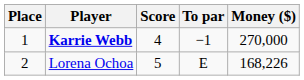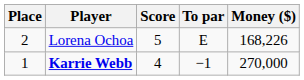 <table class="wikitable">
 <tr>
 <th>Place</th>
 <th>Player</th>
 <th>Score</th>
 <th>To par</th>
 <th>Money ($)</th>
 </tr>
 <tr>
+<td align=center>2</td>
+<td> <a href='#'>Lorena Ochoa</a></td>
+<td align=center>5</td>
+<td align=center>E</td>
+<td align=center>168,226</td>
+</tr>
+<tr>
 <td align=center>1</td>
 <td> <strong><a href='#'>Karrie Webb</a></strong></td>
 <td align=center>4</td>
 <td align=center>−1</td>
 <td align=center>270,000</td>
 </tr>
-<tr>
-<td align=center>2</td>
-<td> <a href='#'>Lorena Ochoa</a></td>
-<td align=center>5</td>
-<td align=center>E</td>
-<td align=center>168,226</td>
-</tr>
 </table>
